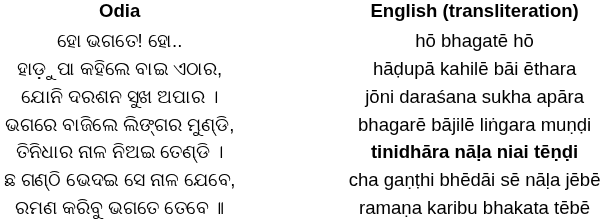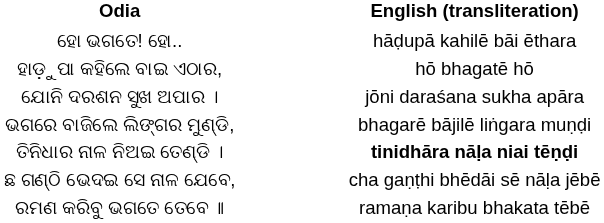 <table border="0" cellpadding="2">
 <tr>
 <th width=300>Odia</th>
 <th width=300>English (transliteration)</th>
 </tr>
 <tr>
 </tr>
 <tr>
 <td align="center">ହୋ ଭଗତେ! ହୋ..</td>
-<td align="center">hō bhagatē hō</td>
+<td align="center">hāḍupā kahilē bāi ēthara</td>
 </tr>
 <tr>
 <td align="center">ହାଡ଼ୁପା କହିଲେ ବାଇ ଏଠାର,</td>
-<td align="center">hāḍupā kahilē bāi ēthara</td>
+<td align="center">hō bhagatē hō</td>
 </tr>
 <tr>
 <td align="center">ଯୋନି ଦରଶନ ସୁଖ ଅପାର ।</td>
 <td align="center">jōni daraśana sukha apāra</td>
 </tr>
 <tr>
 <td align="center">ଭଗରେ ବାଜିଲେ ଲିଙ୍ଗର ମୁଣ୍ଡି,</td>
 <td align="center">bhagarē bājilē liṅgara muṇḍi</td>
 </tr>
 <tr>
 <td align="center">ତିନିଧାର ନାଳ ନିଅଇ ତେଣ୍ଡି ।</td>
 <td align="center"><strong>tinidhāra nāḷa niai tēṇḍi</strong></td>
 </tr>
 <tr>
 <td align="center">ଛ ଗଣ୍ଠି ଭେଦଇ ସେ ନାଳ ଯେବେ,</td>
 <td align="center">cha gaṇṭhi bhēdāi sē nāḷa jēbē</td>
 </tr>
 <tr>
 <td align="center">ରମଣ କରିବୁ ଭଗତେ ତେବେ ॥</td>
 <td align="center">ramaṇa karibu bhakata tēbē</td>
 </tr>
 </table>
